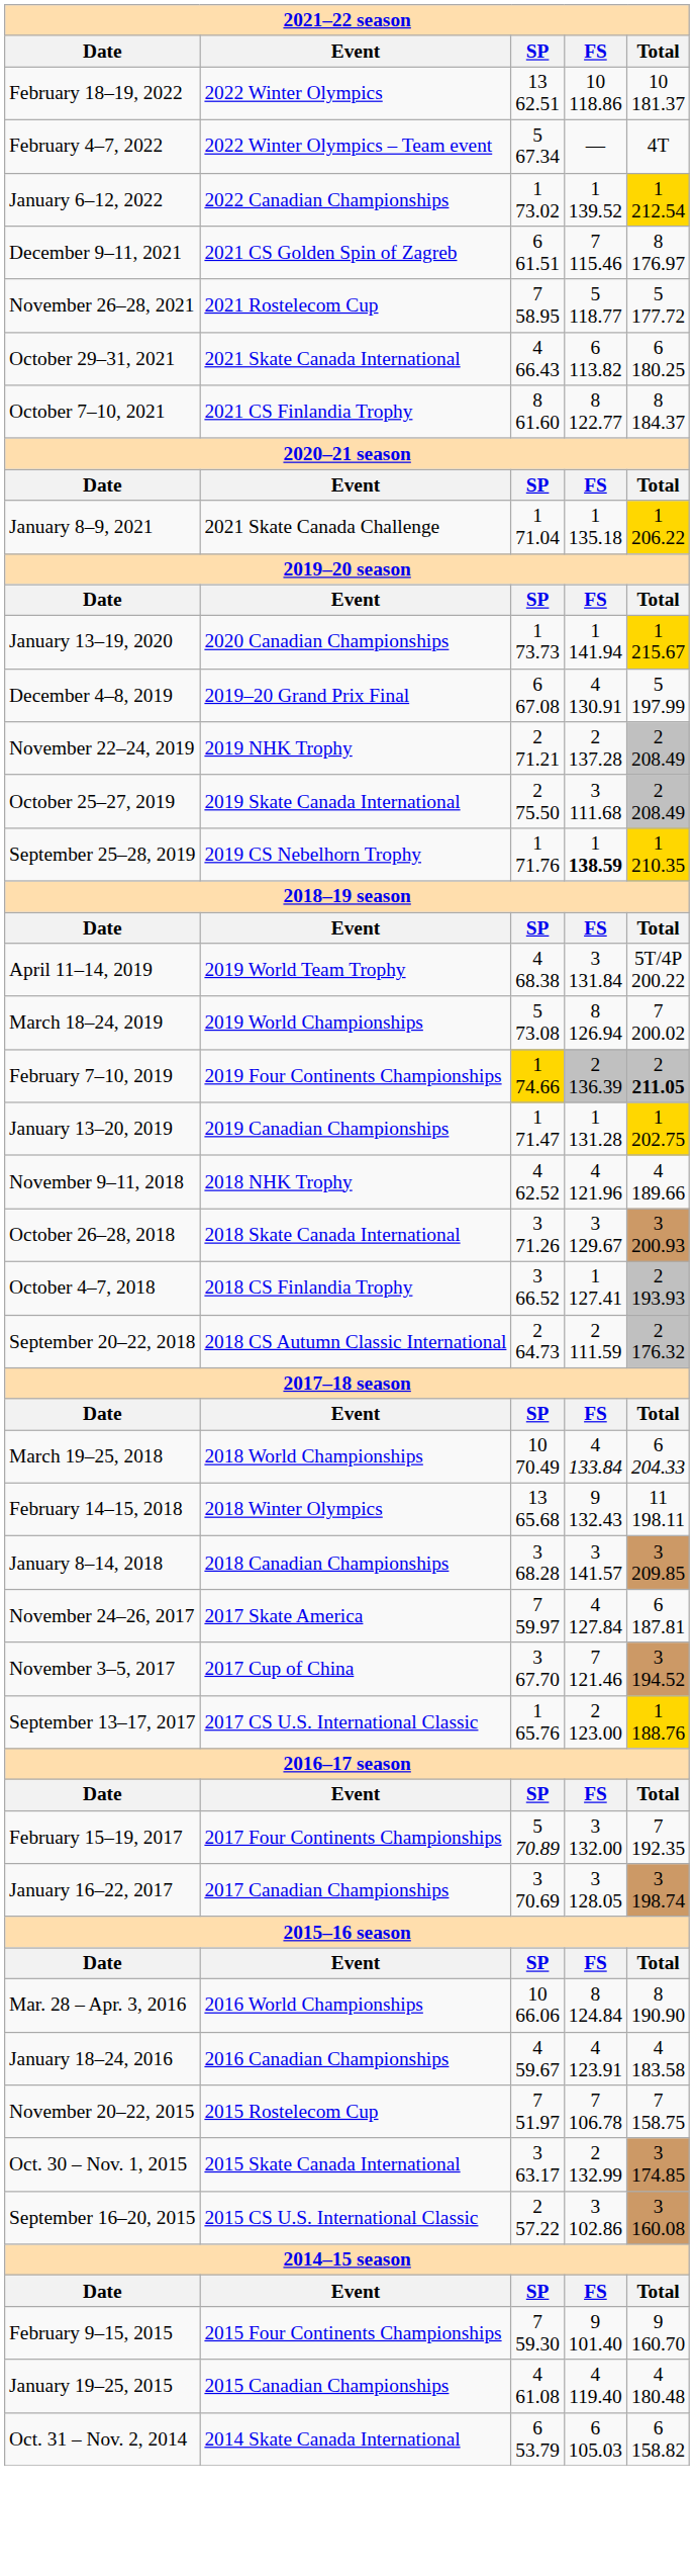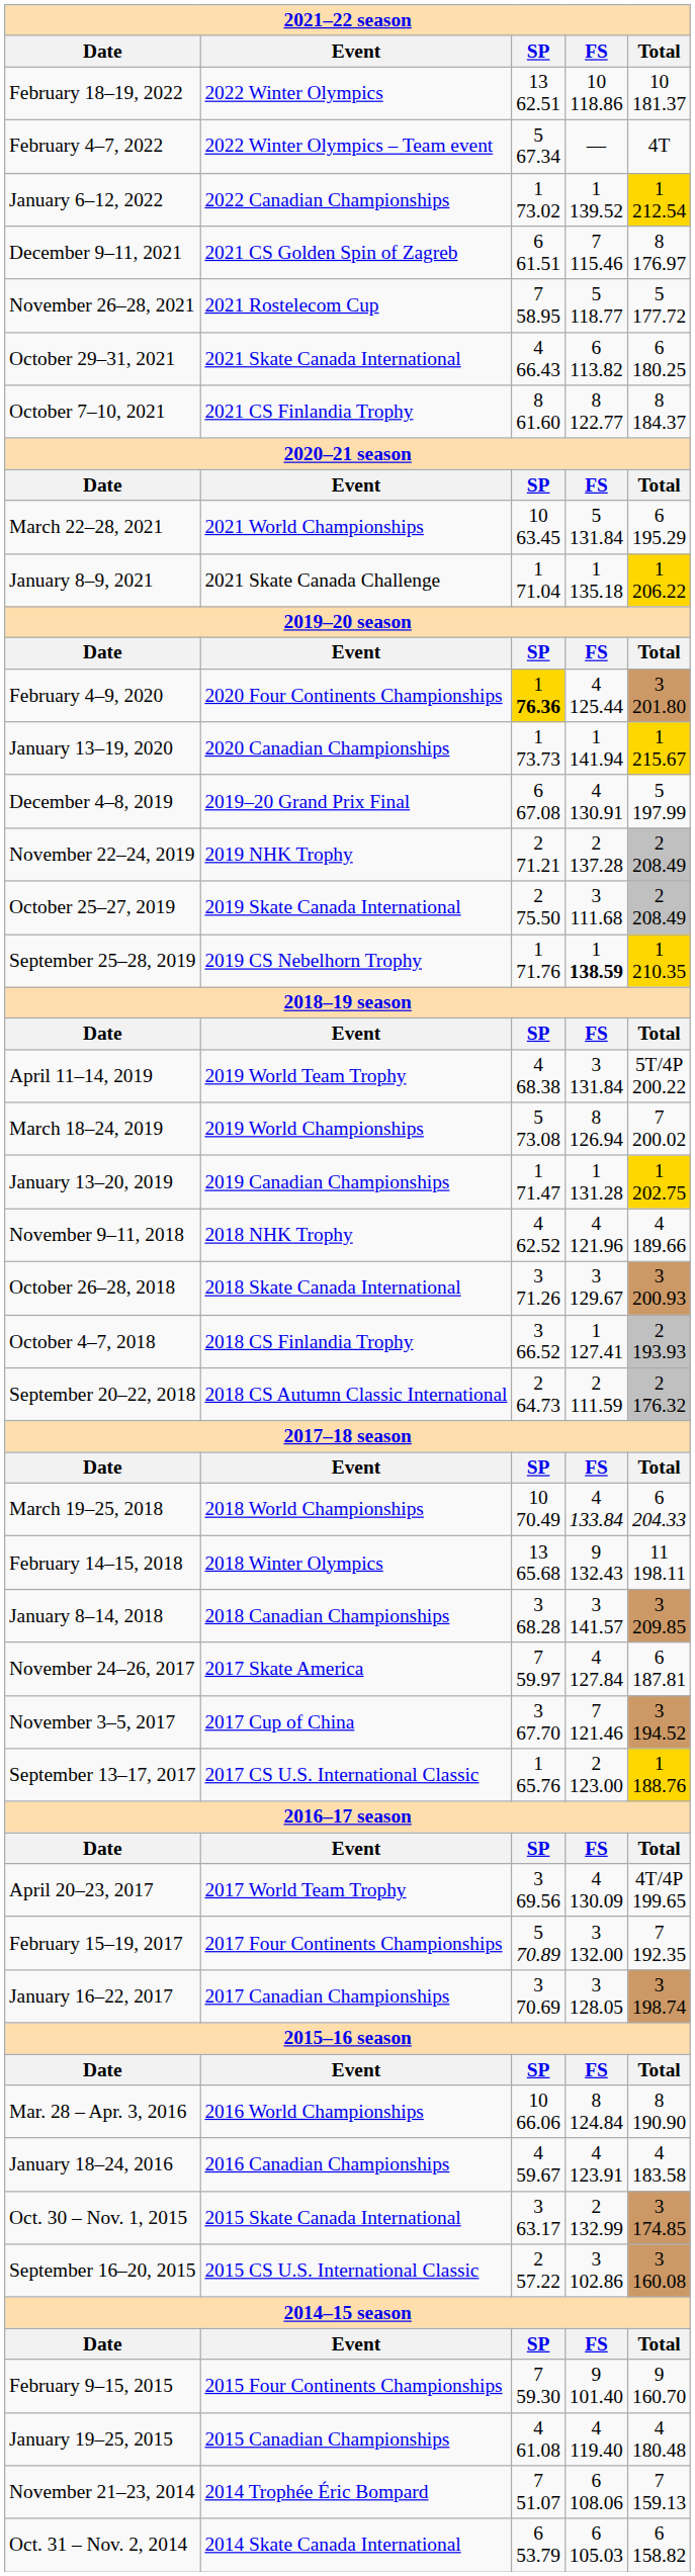 <table class="wikitable">
 <tr>
 <td style="background-color: #ffdead; " colspan=5 align=center><a href='#'><strong>2021–22 season</strong></a></td>
 </tr>
 <tr>
 <th>Date</th>
 <th>Event</th>
 <th><a href='#'>SP</a></th>
 <th><a href='#'>FS</a></th>
 <th>Total</th>
 </tr>
 <tr>
 <td>February 18–19, 2022</td>
 <td><a href='#'>2022 Winter Olympics</a></td>
 <td align=center>13 <br> 62.51</td>
 <td align=center>10 <br> 118.86</td>
 <td align=center>10 <br> 181.37</td>
 </tr>
 <tr>
 <td>February 4–7, 2022</td>
 <td><a href='#'>2022 Winter Olympics – Team event</a></td>
 <td align=center>5 <br> 67.34</td>
 <td align=center>—</td>
 <td align=center>4T</td>
 </tr>
 <tr>
 <td>January 6–12, 2022</td>
 <td><a href='#'>2022 Canadian Championships</a></td>
 <td align=center>1 <br> 73.02</td>
 <td align=center>1 <br> 139.52</td>
 <td align=center bgcolor=gold>1 <br> 212.54</td>
 </tr>
 <tr>
 <td>December 9–11, 2021</td>
 <td><a href='#'>2021 CS Golden Spin of Zagreb</a></td>
 <td align=center>6 <br> 61.51</td>
 <td align=center>7 <br> 115.46</td>
 <td align=center>8 <br> 176.97</td>
 </tr>
 <tr>
 <td>November 26–28, 2021</td>
 <td><a href='#'>2021 Rostelecom Cup</a></td>
 <td align=center>7 <br> 58.95</td>
 <td align=center>5 <br> 118.77</td>
 <td align=center>5 <br> 177.72</td>
 </tr>
 <tr>
 <td>October 29–31, 2021</td>
 <td><a href='#'>2021 Skate Canada International</a></td>
 <td align=center>4 <br> 66.43</td>
 <td align=center>6 <br> 113.82</td>
 <td align=center>6 <br> 180.25</td>
 </tr>
 <tr>
 <td>October 7–10, 2021</td>
 <td><a href='#'>2021 CS Finlandia Trophy</a></td>
 <td align=center>8 <br> 61.60</td>
 <td align=center>8 <br> 122.77</td>
 <td align=center>8 <br> 184.37</td>
 </tr>
 <tr>
 <td style="background-color: #ffdead;" colspan=5 align=center><a href='#'><strong>2020–21 season</strong></a></td>
 </tr>
 <tr>
 <th>Date</th>
 <th>Event</th>
 <th><a href='#'>SP</a></th>
 <th><a href='#'>FS</a></th>
 <th>Total</th>
 </tr>
 <tr>
+<td>March 22–28, 2021</td>
+<td><a href='#'>2021 World Championships</a></td>
+<td align=center>10 <br> 63.45</td>
+<td align=center>5 <br> 131.84</td>
+<td align=center>6 <br> 195.29</td>
+</tr>
+<tr>
 <td>January 8–9, 2021</td>
 <td>2021 Skate Canada Challenge</td>
 <td align=center>1 <br> 71.04</td>
 <td align=center>1 <br> 135.18</td>
 <td align=center bgcolor=gold>1 <br> 206.22</td>
 </tr>
 <tr>
 <td style="background-color: #ffdead;" colspan=5 align=center><a href='#'><strong>2019–20 season</strong></a></td>
 </tr>
 <tr>
 <th>Date</th>
 <th>Event</th>
 <th><a href='#'>SP</a></th>
 <th><a href='#'>FS</a></th>
 <th>Total</th>
+</tr>
+<tr>
+<td>February 4–9, 2020</td>
+<td><a href='#'>2020 Four Continents Championships</a></td>
+<td align=center bgcolor=gold>1 <br> <strong>76.36</strong></td>
+<td align=center>4 <br> 125.44</td>
+<td align=center bgcolor=cc9966>3 <br> 201.80</td>
 </tr>
 <tr>
 <td>January 13–19, 2020</td>
 <td><a href='#'>2020 Canadian Championships</a></td>
 <td align=center>1 <br> 73.73</td>
 <td align=center>1 <br> 141.94</td>
 <td align=center bgcolor=gold>1 <br> 215.67</td>
 </tr>
 <tr>
 <td>December 4–8, 2019</td>
 <td><a href='#'>2019–20 Grand Prix Final</a></td>
 <td align=center>6 <br> 67.08</td>
 <td align=center>4 <br> 130.91</td>
 <td align=center>5 <br> 197.99</td>
 </tr>
 <tr>
 <td>November 22–24, 2019</td>
 <td><a href='#'>2019 NHK Trophy</a></td>
 <td align=center>2 <br> 71.21</td>
 <td align=center>2 <br> 137.28</td>
 <td align=center bgcolor=silver>2 <br> 208.49</td>
 </tr>
 <tr>
 <td>October 25–27, 2019</td>
 <td><a href='#'>2019 Skate Canada International</a></td>
 <td align=center>2 <br> 75.50</td>
 <td align=center>3 <br> 111.68</td>
 <td align=center bgcolor=silver>2 <br> 208.49</td>
 </tr>
 <tr>
 <td>September 25–28, 2019</td>
 <td><a href='#'>2019 CS Nebelhorn Trophy</a></td>
 <td align=center>1 <br> 71.76</td>
 <td align=center>1 <br> <strong>138.59</strong></td>
 <td align=center bgcolor=gold>1 <br> 210.35</td>
 </tr>
 <tr>
 <td style="background-color: #ffdead;" colspan=5 align=center><a href='#'><strong>2018–19 season</strong></a></td>
 </tr>
 <tr>
 <th>Date</th>
 <th>Event</th>
 <th><a href='#'>SP</a></th>
 <th><a href='#'>FS</a></th>
 <th>Total</th>
 </tr>
 <tr>
 <td>April 11–14, 2019</td>
 <td><a href='#'>2019 World Team Trophy</a></td>
 <td align=center>4 <br> 68.38</td>
 <td align=center>3 <br> 131.84</td>
 <td align=center>5T/4P <br> 200.22</td>
 </tr>
 <tr>
 <td>March 18–24, 2019</td>
 <td><a href='#'>2019 World Championships</a></td>
 <td align=center>5 <br> 73.08</td>
 <td align=center>8 <br> 126.94</td>
 <td align=center>7 <br> 200.02</td>
-</tr>
-<tr>
-<td>February 7–10, 2019</td>
-<td><a href='#'>2019 Four Continents Championships</a></td>
-<td align=center bgcolor=gold>1 <br> 74.66</td>
-<td align=center bgcolor=silver>2 <br> 136.39</td>
-<td align=center bgcolor=silver>2 <br> <strong>211.05</strong></td>
 </tr>
 <tr>
 <td>January 13–20, 2019</td>
 <td><a href='#'>2019 Canadian Championships</a></td>
 <td align=center>1 <br> 71.47</td>
 <td align=center>1 <br> 131.28</td>
 <td align=center bgcolor=gold>1 <br> 202.75</td>
 </tr>
 <tr>
 <td>November 9–11, 2018</td>
 <td><a href='#'>2018 NHK Trophy</a></td>
 <td align=center>4 <br> 62.52</td>
 <td align=center>4 <br> 121.96</td>
 <td align=center>4 <br> 189.66</td>
 </tr>
 <tr>
 <td>October 26–28, 2018</td>
 <td><a href='#'>2018 Skate Canada International</a></td>
 <td align=center>3 <br> 71.26</td>
 <td align=center>3 <br> 129.67</td>
 <td align=center bgcolor=cc9966>3 <br> 200.93</td>
 </tr>
 <tr>
 <td>October 4–7, 2018</td>
 <td><a href='#'>2018 CS Finlandia Trophy</a></td>
 <td align=center>3 <br> 66.52</td>
 <td align=center>1 <br> 127.41</td>
 <td align=center bgcolor=silver>2 <br> 193.93</td>
 </tr>
 <tr>
 <td>September 20–22, 2018</td>
 <td><a href='#'>2018 CS Autumn Classic International</a></td>
 <td align=center>2 <br> 64.73</td>
 <td align=center>2 <br> 111.59</td>
 <td align=center bgcolor=silver>2 <br> 176.32</td>
 </tr>
 <tr>
 <td style="background-color: #ffdead;" colspan=5 align=center><a href='#'><strong>2017–18 season</strong></a></td>
 </tr>
 <tr>
 <th>Date</th>
 <th>Event</th>
 <th><a href='#'>SP</a></th>
 <th><a href='#'>FS</a></th>
 <th>Total</th>
 </tr>
 <tr>
 <td>March 19–25, 2018</td>
 <td><a href='#'>2018 World Championships</a></td>
 <td align=center>10 <br> 70.49</td>
 <td align=center>4 <br> <em>133.84</em></td>
 <td align=center>6 <br> <em>204.33</em></td>
 </tr>
 <tr>
 <td>February 14–15, 2018</td>
 <td><a href='#'>2018 Winter Olympics</a></td>
 <td align=center>13 <br> 65.68</td>
 <td align=center>9 <br> 132.43</td>
 <td align=center>11 <br> 198.11</td>
 </tr>
 <tr>
 <td>January 8–14, 2018</td>
 <td><a href='#'>2018 Canadian Championships</a></td>
 <td align=center>3 <br> 68.28</td>
 <td align=center>3 <br> 141.57</td>
 <td align=center bgcolor=cc9966>3 <br> 209.85</td>
 </tr>
 <tr>
 <td>November 24–26, 2017</td>
 <td><a href='#'>2017 Skate America</a></td>
 <td align=center>7 <br> 59.97</td>
 <td align=center>4 <br> 127.84</td>
 <td align=center>6 <br> 187.81</td>
 </tr>
 <tr>
 <td>November 3–5, 2017</td>
 <td><a href='#'>2017 Cup of China</a></td>
 <td align=center>3 <br> 67.70</td>
 <td align=center>7 <br> 121.46</td>
 <td align=center bgcolor=cc9966>3 <br> 194.52</td>
 </tr>
 <tr>
 <td>September 13–17, 2017</td>
 <td><a href='#'>2017 CS U.S. International Classic</a></td>
 <td align=center>1 <br> 65.76</td>
 <td align=center>2 <br> 123.00</td>
 <td align=center bgcolor=gold>1 <br> 188.76</td>
 </tr>
 <tr>
 <td style="background-color: #ffdead;" colspan=5 align=center><a href='#'><strong>2016–17 season</strong></a></td>
 </tr>
 <tr>
 <th>Date</th>
 <th>Event</th>
 <th><a href='#'>SP</a></th>
 <th><a href='#'>FS</a></th>
 <th>Total</th>
 </tr>
 <tr>
+<td>April 20–23, 2017</td>
+<td><a href='#'>2017 World Team Trophy</a></td>
+<td align=center>3 <br> 69.56</td>
+<td align=center>4 <br> 130.09</td>
+<td align=center>4T/4P <br> 199.65</td>
+</tr>
+<tr>
 <td>February 15–19, 2017</td>
 <td><a href='#'>2017 Four Continents Championships</a></td>
 <td align=center>5 <br> <em>70.89</em></td>
 <td align=center>3 <br> 132.00</td>
 <td align=center>7 <br> 192.35</td>
 </tr>
 <tr>
 <td>January 16–22, 2017</td>
 <td><a href='#'>2017 Canadian Championships</a></td>
 <td align=center>3 <br> 70.69</td>
 <td align=center>3 <br> 128.05</td>
 <td align=center bgcolor=cc9966>3 <br> 198.74</td>
 </tr>
 <tr>
 <td style="background-color: #ffdead;" colspan=5 align=center><a href='#'><strong>2015–16 season</strong></a></td>
 </tr>
 <tr>
 <th>Date</th>
 <th>Event</th>
 <th><a href='#'>SP</a></th>
 <th><a href='#'>FS</a></th>
 <th>Total</th>
 </tr>
 <tr>
 <td>Mar. 28 – Apr. 3, 2016</td>
 <td><a href='#'>2016 World Championships</a></td>
 <td align=center>10 <br> 66.06</td>
 <td align=center>8 <br> 124.84</td>
 <td align=center>8 <br> 190.90</td>
 </tr>
 <tr>
 <td>January 18–24, 2016</td>
 <td><a href='#'>2016 Canadian Championships</a></td>
 <td align=center>4 <br> 59.67</td>
 <td align=center>4 <br> 123.91</td>
 <td align=center>4 <br> 183.58</td>
-</tr>
-<tr>
-<td>November 20–22, 2015</td>
-<td><a href='#'>2015 Rostelecom Cup</a></td>
-<td align=center>7 <br> 51.97</td>
-<td align=center>7 <br> 106.78</td>
-<td align=center>7 <br> 158.75</td>
 </tr>
 <tr>
 <td>Oct. 30 – Nov. 1, 2015</td>
 <td><a href='#'>2015 Skate Canada International</a></td>
 <td align=center>3 <br> 63.17</td>
 <td align=center>2 <br> 132.99</td>
 <td align=center bgcolor=cc9966>3 <br> 174.85</td>
 </tr>
 <tr>
 <td>September 16–20, 2015</td>
 <td><a href='#'>2015 CS U.S. International Classic</a></td>
 <td align=center>2 <br> 57.22</td>
 <td align=center>3 <br> 102.86</td>
 <td align=center bgcolor=cc9966>3 <br> 160.08</td>
 </tr>
 <tr>
 <td style="background-color: #ffdead;" colspan=5 align=center><a href='#'><strong>2014–15 season</strong></a></td>
 </tr>
 <tr>
 <th>Date</th>
 <th>Event</th>
 <th><a href='#'>SP</a></th>
 <th><a href='#'>FS</a></th>
 <th>Total</th>
 </tr>
 <tr>
 <td>February 9–15, 2015</td>
 <td><a href='#'>2015 Four Continents Championships</a></td>
 <td align=center>7 <br> 59.30</td>
 <td align=center>9 <br> 101.40</td>
 <td align=center>9 <br> 160.70</td>
 </tr>
 <tr>
 <td>January 19–25, 2015</td>
 <td><a href='#'>2015 Canadian Championships</a></td>
 <td align=center>4 <br> 61.08</td>
 <td align=center>4 <br> 119.40</td>
 <td align=center>4 <br> 180.48</td>
 </tr>
 <tr>
+<td>November 21–23, 2014</td>
+<td><a href='#'>2014 Trophée Éric Bompard</a></td>
+<td align=center>7 <br> 51.07</td>
+<td align=center>6 <br> 108.06</td>
+<td align=center>7 <br> 159.13</td>
+</tr>
+<tr>
 <td>Oct. 31 – Nov. 2, 2014</td>
 <td><a href='#'>2014 Skate Canada International</a></td>
 <td align=center>6 <br> 53.79</td>
 <td align=center>6 <br> 105.03</td>
 <td align=center>6 <br> 158.82</td>
 </tr>
 </table>
